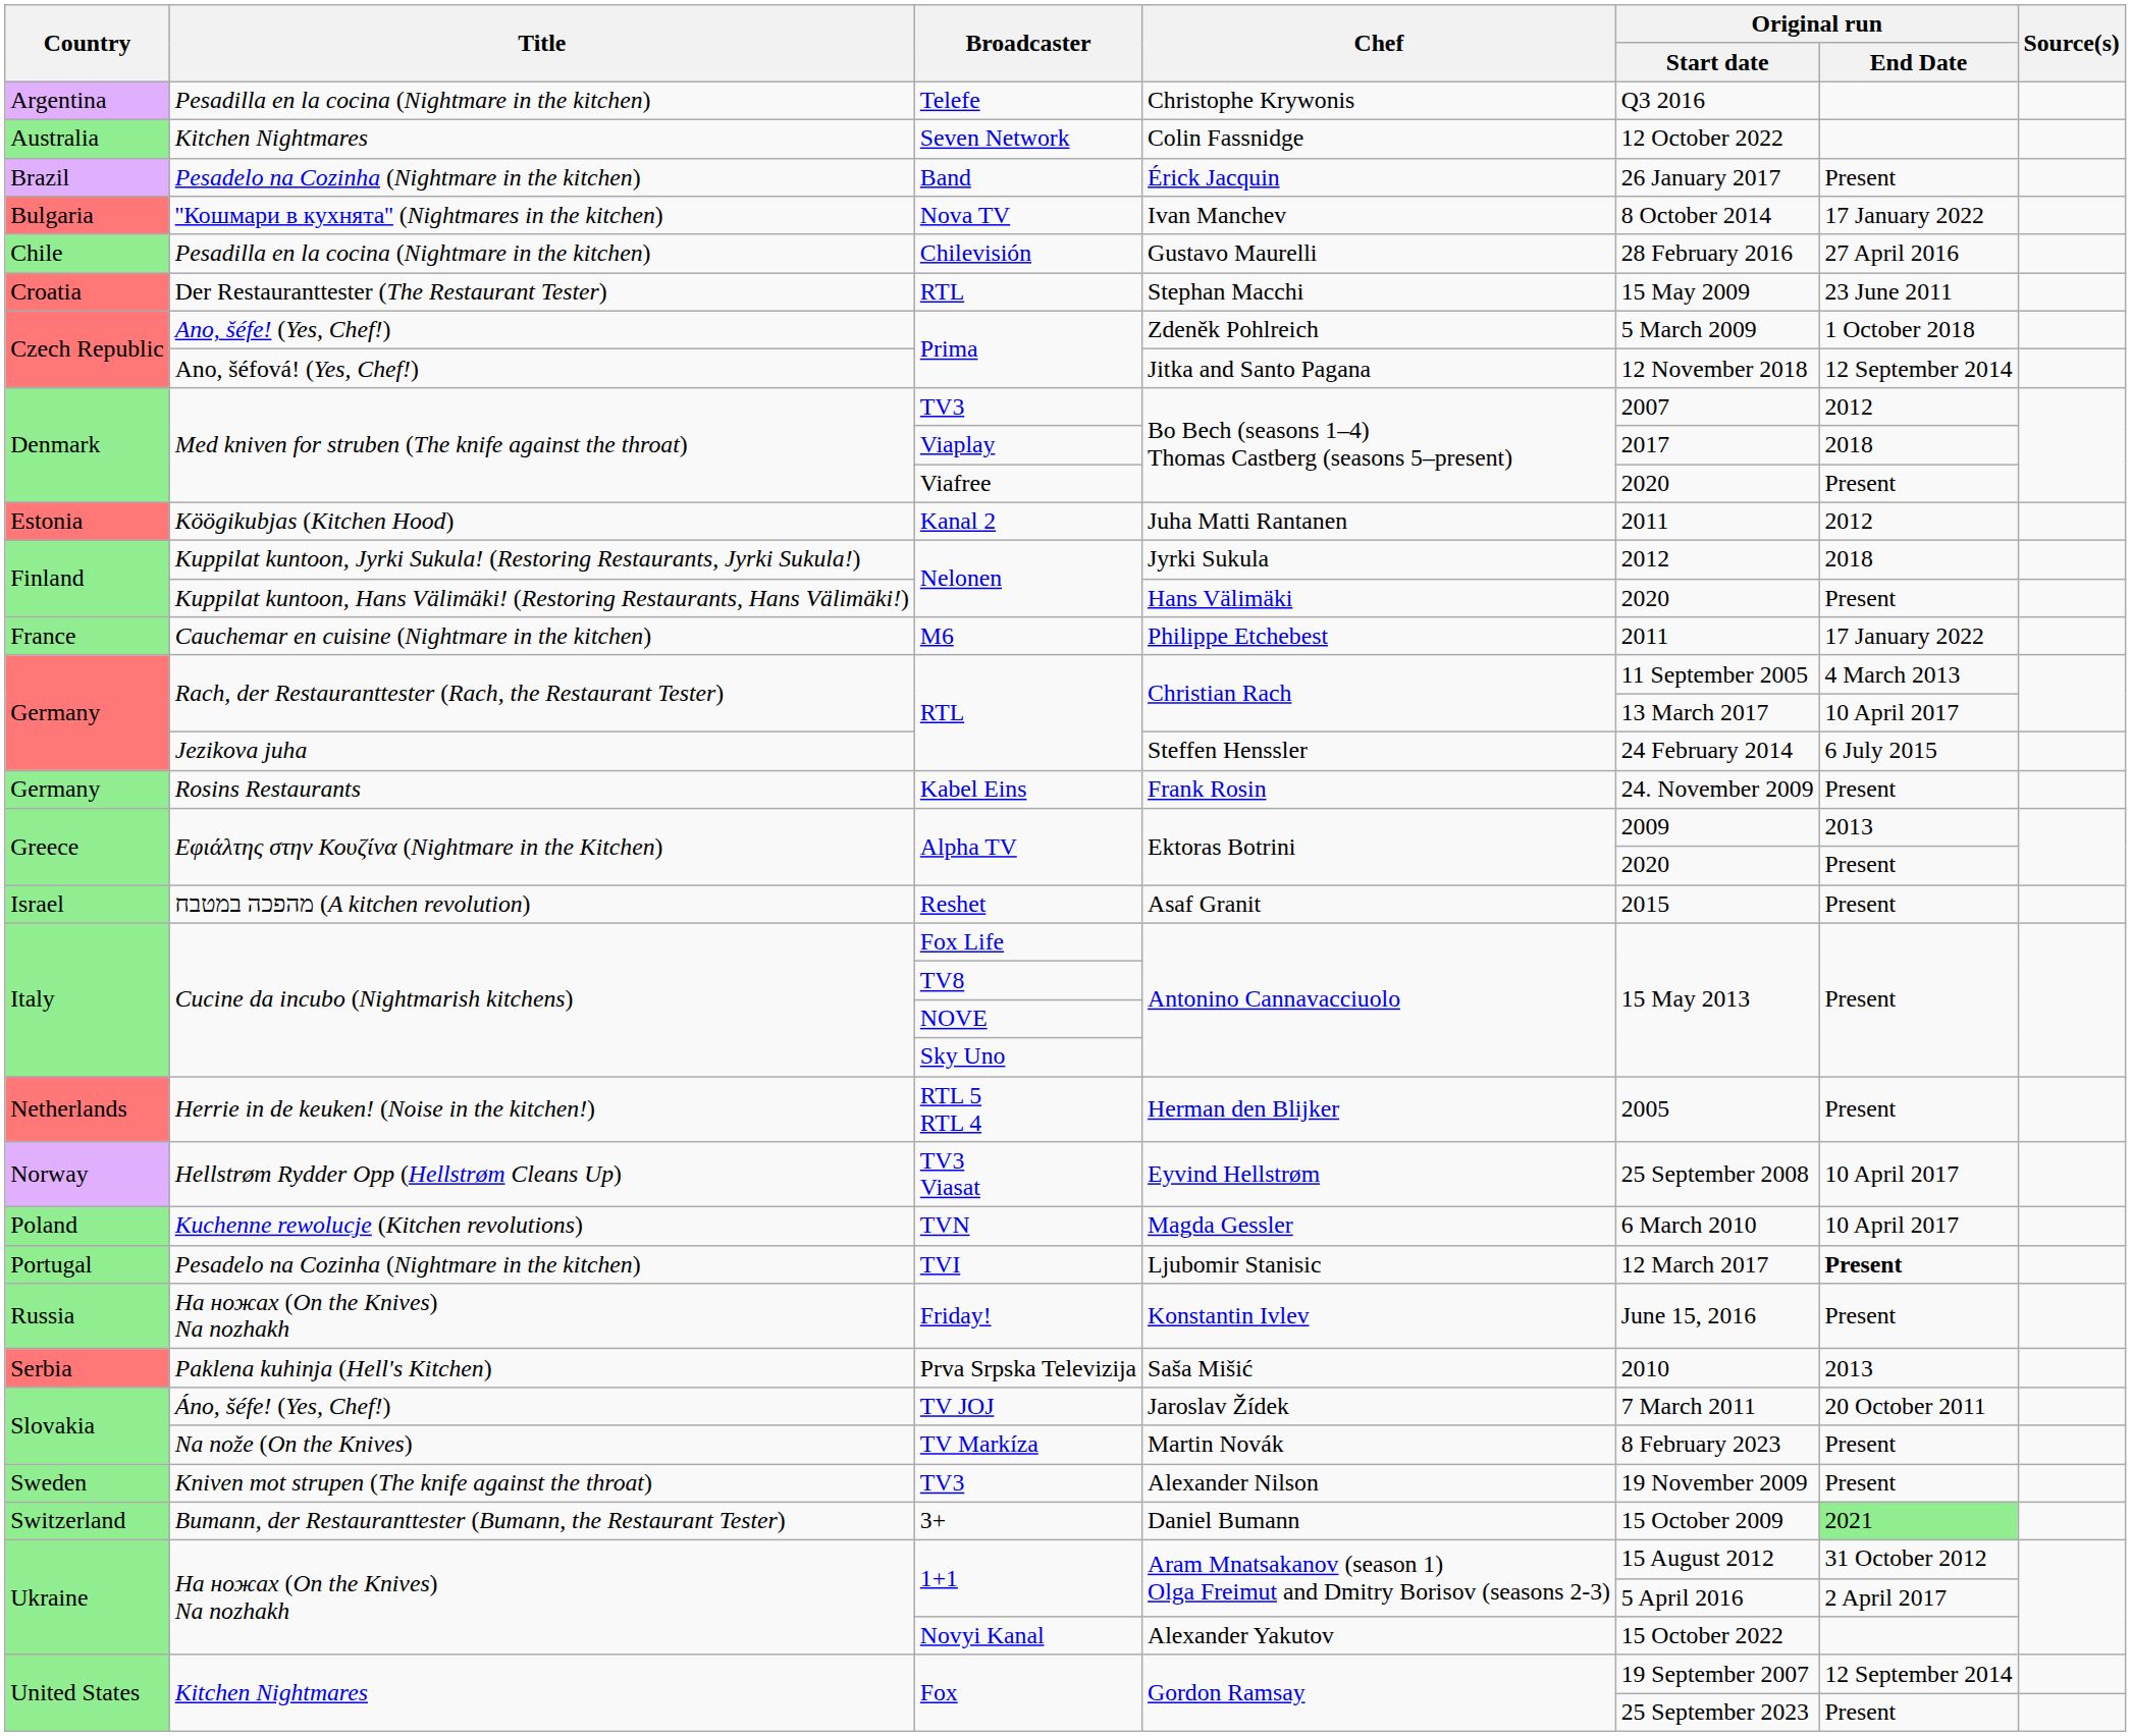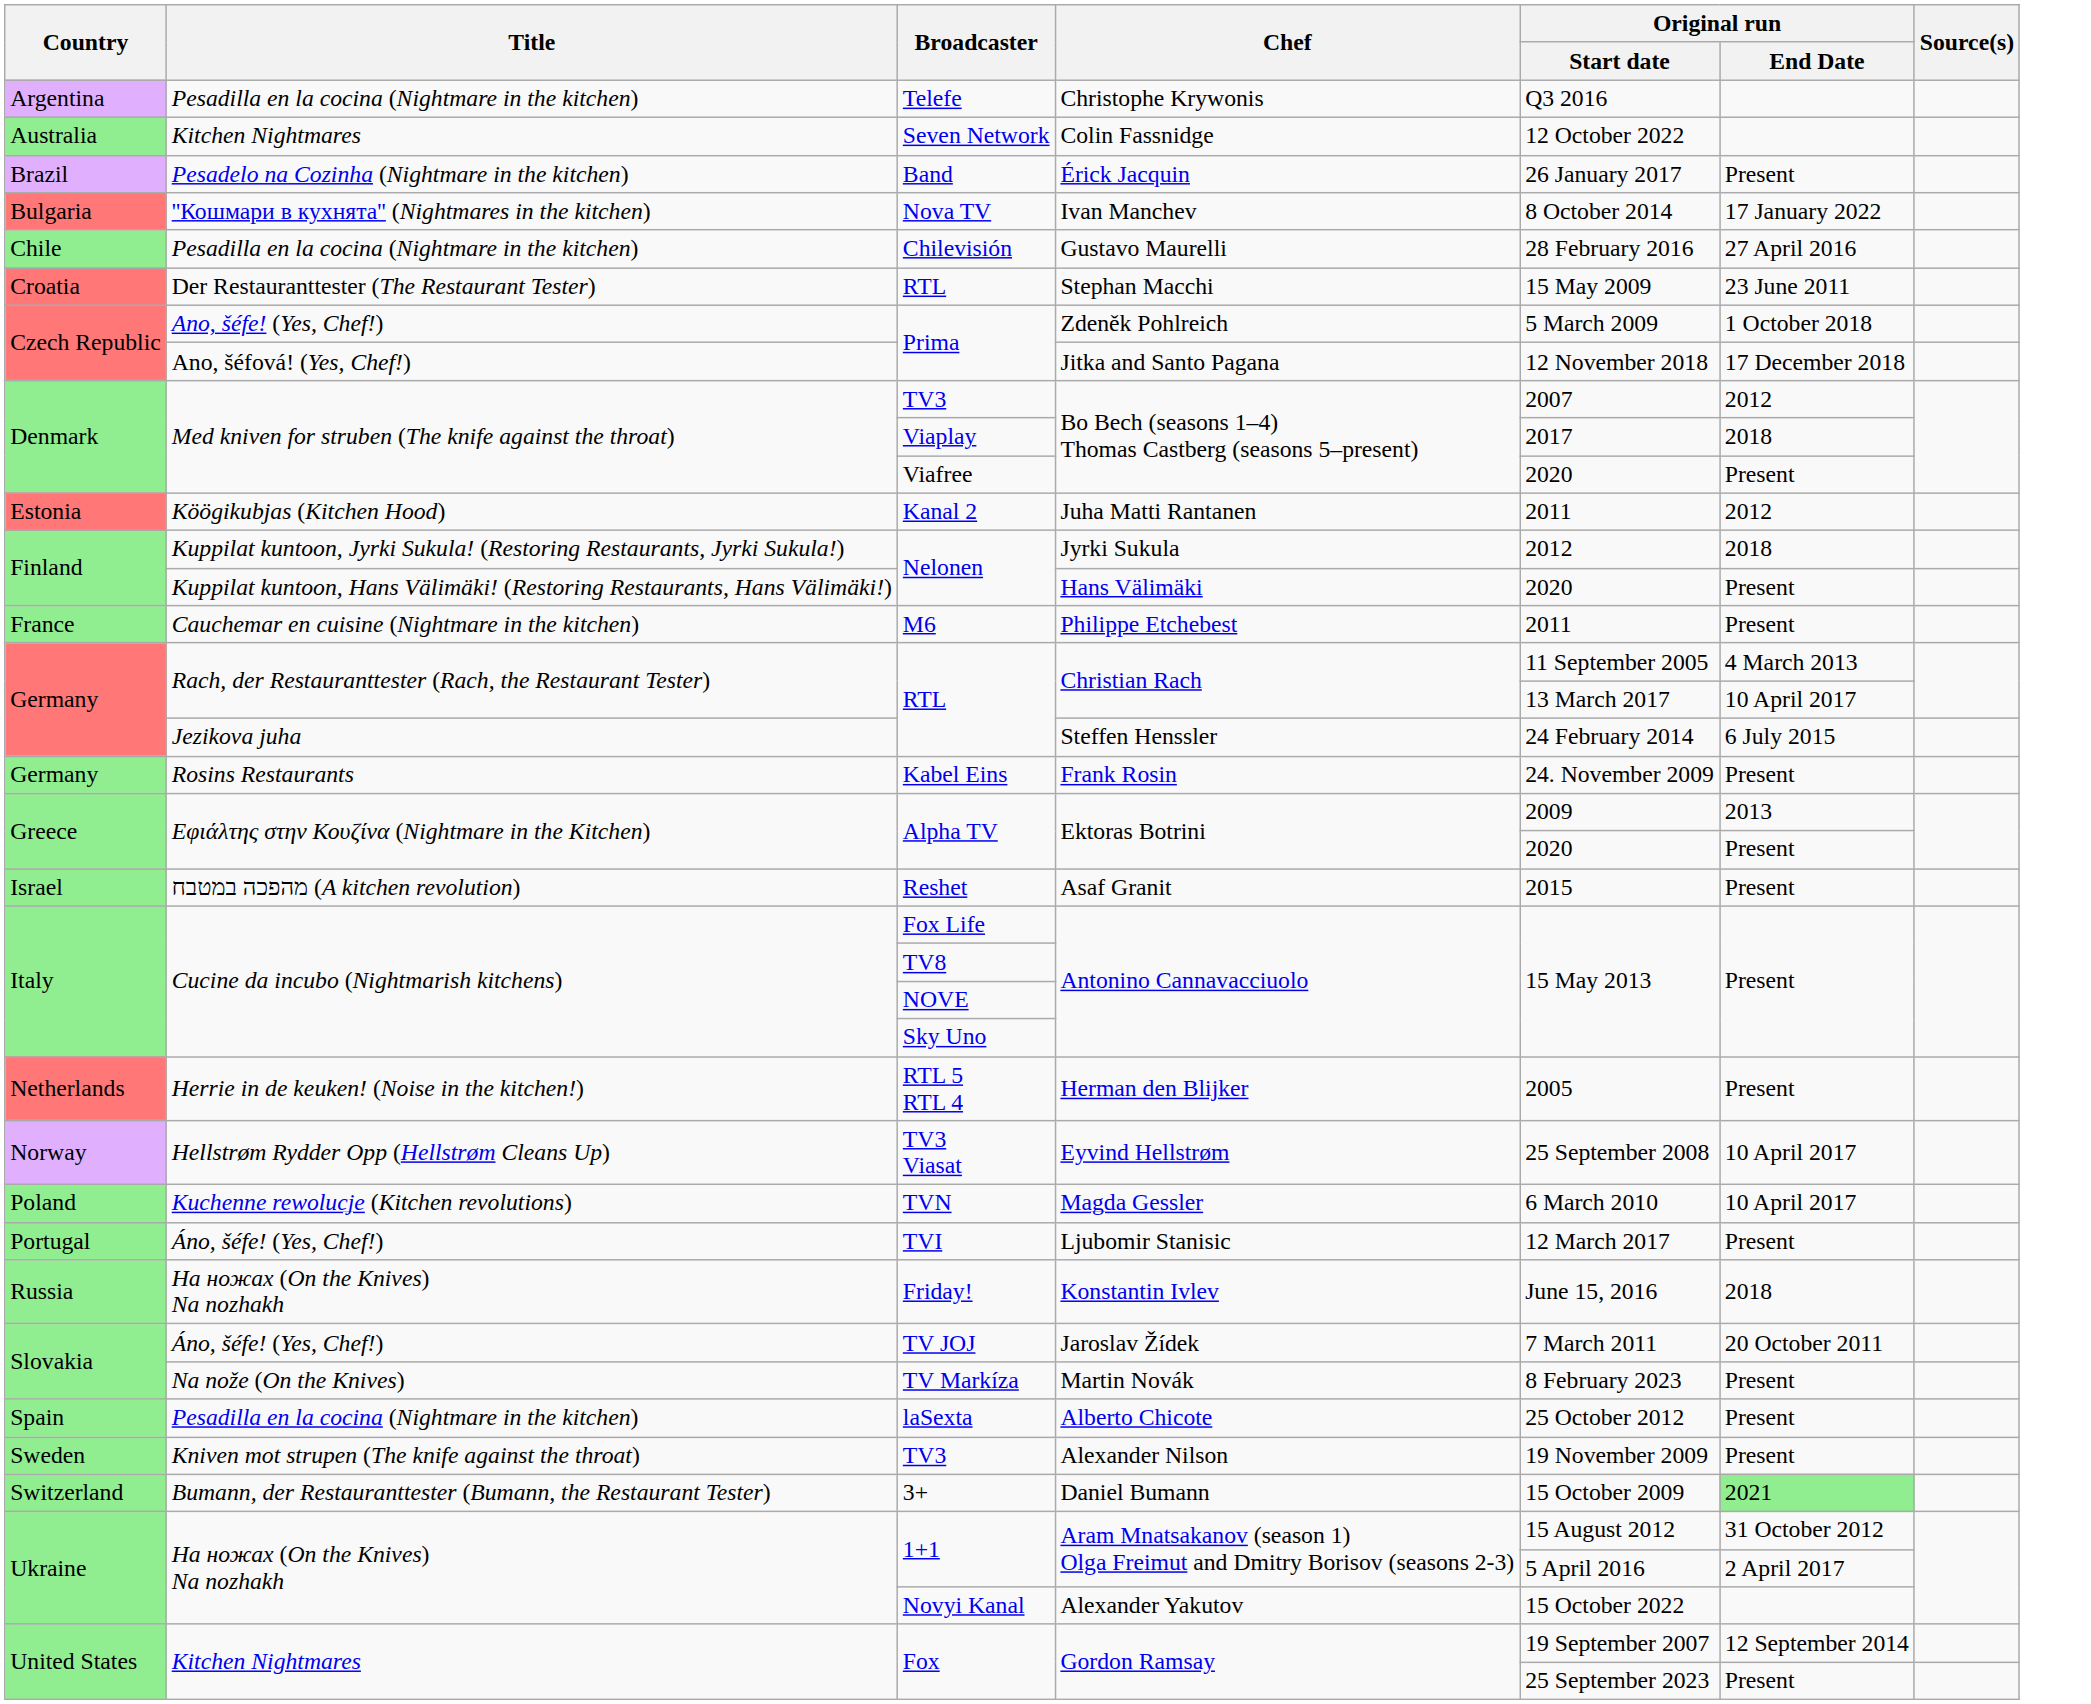 <table class="wikitable plainrowheaders">
 <tr>
 <th rowspan="2" scope="col">Country</th>
 <th rowspan="2" scope="col">Title</th>
 <th rowspan="2" scope="col">Broadcaster</th>
 <th rowspan="2" scope="col">Chef</th>
 <th colspan="2" scope="col">Original run</th>
 <th rowspan="2" scope="col">Source(s)</th>
 </tr>
 <tr>
 <th>Start date</th>
 <th>End Date</th>
 </tr>
 <tr>
 <td style="background:#E0B0FF;">Argentina</td>
 <td><em>Pesadilla en la cocina</em> (<em>Nightmare in the kitchen</em>)</td>
 <td><a href='#'>Telefe</a></td>
 <td>Christophe Krywonis</td>
 <td>Q3 2016</td>
 <td></td>
 <td style="text-align:center;"></td>
 </tr>
 <tr>
 <td style="background:#90EE90;">Australia</td>
 <td><em>Kitchen Nightmares</em></td>
 <td><a href='#'>Seven Network</a></td>
 <td>Colin Fassnidge</td>
 <td>12 October 2022</td>
 <td></td>
 <td style="text-align:center;"></td>
 </tr>
 <tr>
 <td style="background:#E0B0FF;">Brazil</td>
 <td><em><a href='#'>Pesadelo na Cozinha</a></em> (<em>Nightmare in the kitchen</em>)</td>
 <td><a href='#'>Band</a></td>
 <td><a href='#'>Érick Jacquin</a></td>
 <td>26 January 2017</td>
 <td>Present</td>
 <td style="text-align:center;"></td>
 </tr>
 <tr>
 <td style="background:#FF7777;">Bulgaria</td>
 <td><a href='#'>''Кошмари в кухнята''</a> (<em>Nightmares in the kitchen</em>)</td>
 <td><a href='#'>Nova TV</a></td>
 <td>Ivan Manchev</td>
 <td>8 October 2014</td>
 <td>17 January 2022</td>
 <td style="text-align:center;"></td>
 </tr>
 <tr>
 <td style="background:#90EE90;">Chile</td>
 <td><em>Pesadilla en la cocina</em> (<em>Nightmare in the kitchen</em>)</td>
 <td><a href='#'>Chilevisión</a></td>
 <td>Gustavo Maurelli</td>
 <td>28 February 2016</td>
 <td>27 April 2016</td>
 <td style="text-align:center;"></td>
 </tr>
 <tr>
 <td style="background:#FF7777;">Croatia</td>
 <td>Der Restauranttester (<em>The Restaurant Tester</em>)</td>
 <td><a href='#'>RTL</a></td>
 <td>Stephan Macchi</td>
 <td>15 May 2009</td>
 <td>23 June 2011</td>
 <td style="text-align:center;"></td>
 </tr>
 <tr>
 <td rowspan="2" style="background:#FF7777;">Czech Republic</td>
 <td><em><a href='#'>Ano, šéfe!</a></em> (<em>Yes, Chef!</em>)</td>
 <td rowspan="2"><a href='#'>Prima</a></td>
 <td>Zdeněk Pohlreich</td>
 <td>5 March 2009</td>
 <td>1 October 2018</td>
 <td style="text-align:center;"></td>
 </tr>
 <tr>
 <td>Ano, šéfová! (<em>Yes, Chef!</em>)</td>
 <td>Jitka and Santo Pagana</td>
 <td>12 November 2018</td>
-<td 12 September 2014>12 September 2014</td>
+<td>17 December 2018</td>
 <td></td>
 </tr>
 <tr>
 <td rowspan="3" style="background:#90EE90;">Denmark</td>
 <td rowspan="3"><em>Med kniven for struben</em> (<em>The knife against the throat</em>)</td>
 <td><a href='#'>TV3</a></td>
 <td rowspan="3">Bo Bech (seasons 1–4)<br>Thomas Castberg (seasons 5–present)</td>
 <td>2007</td>
 <td>2012</td>
 <td rowspan="3" style="text-align:center;"></td>
 </tr>
 <tr>
 <td><a href='#'>Viaplay</a></td>
 <td>2017</td>
 <td>2018</td>
 </tr>
 <tr>
 <td>Viafree</td>
 <td>2020</td>
 <td>Present</td>
 </tr>
 <tr>
 <td style="background:#FF7777;">Estonia</td>
 <td><em>Köögikubjas</em> (<em>Kitchen Hood</em>)</td>
 <td><a href='#'>Kanal 2</a></td>
 <td>Juha Matti Rantanen</td>
 <td>2011</td>
 <td>2012</td>
 <td style="text-align:center;"></td>
 </tr>
 <tr>
 <td rowspan="2" style="background:#90EE90;">Finland</td>
 <td><em>Kuppilat kuntoon, Jyrki Sukula!</em> (<em>Restoring Restaurants, Jyrki Sukula!</em>)</td>
 <td rowspan="2"><a href='#'>Nelonen</a></td>
 <td>Jyrki Sukula</td>
 <td>2012</td>
 <td>2018</td>
 <td style="text-align:center;"></td>
 </tr>
 <tr>
 <td><em>Kuppilat kuntoon, Hans Välimäki!</em> (<em>Restoring Restaurants, Hans Välimäki!</em>)</td>
 <td><a href='#'>Hans Välimäki</a></td>
 <td>2020</td>
 <td>Present</td>
 <td style="text-align:center;"></td>
 </tr>
 <tr>
 <td style="background:#90EE90;">France</td>
 <td><em>Cauchemar en cuisine</em> (<em>Nightmare in the kitchen</em>)</td>
 <td><a href='#'>M6</a></td>
 <td><a href='#'>Philippe Etchebest</a></td>
 <td>2011</td>
-<td>17 January 2022</td>
+<td>Present</td>
 <td style="text-align:center;"></td>
 </tr>
 <tr>
 <td rowspan="3" style="background:#FF7777;">Germany</td>
 <td rowspan="2"><em>Rach, der Restauranttester</em> (<em>Rach, the Restaurant Tester</em>)</td>
 <td rowspan="3"><a href='#'>RTL</a></td>
 <td rowspan="2"><a href='#'>Christian Rach</a></td>
 <td>11 September 2005</td>
 <td>4 March 2013</td>
 <td rowspan="2" style="text-align:center;"></td>
 </tr>
 <tr>
 <td>13 March 2017</td>
 <td>10 April 2017</td>
 </tr>
 <tr>
 <td><em>Jezikova juha</em></td>
 <td>Steffen Henssler</td>
 <td>24 February 2014</td>
 <td>6 July 2015</td>
 <td style="text-align:center;"></td>
 </tr>
 <tr>
 <td style="background:#90EE90;">Germany</td>
 <td><em>Rosins Restaurants</em></td>
 <td><a href='#'>Kabel Eins</a></td>
 <td><a href='#'>Frank Rosin</a></td>
 <td>24. November 2009</td>
 <td>Present</td>
 <td style="text-align:center;"></td>
 </tr>
 <tr>
 <td rowspan="2" style="background:#90EE90;">Greece</td>
 <td rowspan="2"><em>Εφιάλτης στην Κουζίνα</em> (<em>Nightmare in the Kitchen</em>)</td>
 <td rowspan="2"><a href='#'>Alpha TV</a></td>
 <td rowspan="2">Ektoras Botrini</td>
 <td>2009</td>
 <td>2013</td>
 <td rowspan="2" style="text-align:center;"></td>
 </tr>
 <tr>
 <td>2020</td>
 <td>Present</td>
 </tr>
 <tr>
 <td style="background:#90EE90;">Israel</td>
 <td>מהפכה במטבח (<em>A kitchen revolution</em>)</td>
 <td><a href='#'>Reshet</a></td>
 <td>Asaf Granit</td>
 <td>2015</td>
 <td>Present</td>
 <td style="text-align:center;"></td>
 </tr>
 <tr>
 <td rowspan="4" style="background:#90EE90;">Italy</td>
 <td rowspan="4"><em>Cucine da incubo</em> (<em>Nightmarish kitchens</em>)</td>
 <td><a href='#'>Fox Life</a></td>
 <td rowspan="4"><a href='#'>Antonino Cannavacciuolo</a></td>
 <td rowspan="4">15 May 2013</td>
 <td rowspan="4">Present</td>
 <td rowspan="4" style="text-align:center;"></td>
 </tr>
 <tr>
 <td><a href='#'>TV8</a></td>
 </tr>
 <tr>
 <td><a href='#'>NOVE</a></td>
 </tr>
 <tr>
 <td><a href='#'>Sky Uno</a></td>
 </tr>
 <tr>
 <td style="background:#FF7777;">Netherlands</td>
 <td><em>Herrie in de keuken!</em> (<em>Noise in the kitchen!</em>)</td>
 <td><a href='#'>RTL 5</a><br><a href='#'>RTL 4</a></td>
 <td><a href='#'>Herman den Blijker</a></td>
 <td>2005</td>
 <td>Present</td>
 <td></td>
 </tr>
 <tr>
 <td style="background:#E0B0FF;">Norway</td>
 <td><em>Hellstrøm Rydder Opp</em> (<em><a href='#'>Hellstrøm</a> Cleans Up</em>)</td>
 <td><a href='#'>TV3</a><br><a href='#'>Viasat</a></td>
 <td><a href='#'>Eyvind Hellstrøm</a></td>
 <td>25 September 2008</td>
 <td>10 April 2017</td>
 <td style="text-align:center;"></td>
 </tr>
 <tr>
 <td style="background:#90EE90;">Poland</td>
 <td><em><a href='#'>Kuchenne rewolucje</a></em> (<em>Kitchen revolutions</em>)</td>
 <td><a href='#'>TVN</a></td>
 <td><a href='#'>Magda Gessler</a></td>
 <td>6 March 2010</td>
 <td>10 April 2017</td>
 <td style="text-align:center;"></td>
 </tr>
 <tr>
 <td style="background:#90EE90;">Portugal</td>
-<td><em>Pesadelo na Cozinha</em> (<em>Nightmare in the kitchen</em>)</td>
+<td><em>Áno, šéfe!</em> (<em>Yes, Chef!</em>)</td>
 <td><a href='#'>TVI</a></td>
 <td>Ljubomir Stanisic</td>
 <td>12 March 2017</td>
-<td><strong>Present</strong></td>
+<td>Present</td>
 <td style="text-align:center;"></td>
 </tr>
 <tr>
 <td style="background:#90EE90;">Russia</td>
 <td><em>На ножах</em> (<em>On the Knives</em>)<br><em>Na nozhakh</em></td>
 <td><a href='#'>Friday!</a></td>
 <td><a href='#'>Konstantin Ivlev</a></td>
 <td>June 15, 2016</td>
-<td>Present</td>
-<td style="text-align:center;"></td>
-</tr>
-<tr>
-<td style="background:#FF7777;">Serbia</td>
-<td><em>Paklena kuhinja</em> (<em>Hell's Kitchen</em>)</td>
-<td>Prva Srpska Televizija</td>
-<td>Saša Mišić</td>
-<td>2010</td>
-<td>2013</td>
+<td>2018</td>
 <td style="text-align:center;"></td>
 </tr>
 <tr>
 <td rowspan="2" style="background:#90EE90;">Slovakia</td>
 <td><em>Áno, šéfe!</em> (<em>Yes, Chef!</em>)</td>
 <td><a href='#'>TV JOJ</a></td>
 <td>Jaroslav Žídek</td>
 <td>7 March 2011</td>
 <td>20 October 2011</td>
 <td style="text-align:center;"></td>
 </tr>
 <tr>
 <td><em>Na nože</em> (<em>On the Knives</em>)</td>
 <td><a href='#'>TV Markíza</a></td>
 <td>Martin Novák</td>
 <td>8 February 2023</td>
+<td>Present</td>
+<td style="text-align:center;"></td>
+</tr>
+<tr>
+<td style="background:#90EE90;">Spain</td>
+<td><em><a href='#'>Pesadilla en la cocina</a></em> (<em>Nightmare in the kitchen</em>)</td>
+<td><a href='#'>laSexta</a></td>
+<td><a href='#'>Alberto Chicote</a></td>
+<td>25 October 2012</td>
 <td>Present</td>
 <td style="text-align:center;"></td>
 </tr>
 <tr>
 <td style="background:#90EE90;">Sweden</td>
 <td><em>Kniven mot strupen</em> (<em>The knife against the throat</em>)</td>
 <td><a href='#'>TV3</a></td>
 <td>Alexander Nilson</td>
 <td>19 November 2009</td>
 <td>Present</td>
 <td style="text-align:center;"></td>
 </tr>
 <tr>
 <td style="background:#90EE90;">Switzerland</td>
 <td><em>Bumann, der Restauranttester</em> (<em>Bumann, the Restaurant Tester</em>)</td>
 <td>3+</td>
 <td>Daniel Bumann</td>
 <td>15 October 2009</td>
 <td style="background: lightgreen;">2021</td>
 <td style="text-align:center;"></td>
 </tr>
 <tr>
 <td rowspan="3" style="background:#90EE90;">Ukraine</td>
 <td rowspan="3"><em>На ножах</em> (<em>On the Knives</em>)<br><em>Na nozhakh</em></td>
 <td rowspan="2"><a href='#'>1+1</a></td>
 <td rowspan="2"><a href='#'>Aram Mnatsakanov</a> (season 1) <br> <a href='#'>Olga Freimut</a> and Dmitry Borisov (seasons 2-3)</td>
 <td>15 August 2012</td>
 <td>31 October 2012</td>
 <td rowspan="3" style="text-align:center;"></td>
 </tr>
 <tr>
 <td>5 April 2016</td>
 <td>2 April 2017</td>
 </tr>
 <tr>
 <td><a href='#'>Novyi Kanal</a></td>
 <td>Alexander Yakutov</td>
 <td>15 October 2022</td>
 <td></td>
 </tr>
 <tr>
 <td rowspan="2" style="background:#90EE90;">United States</td>
 <td rowspan="2"><em><a href='#'>Kitchen Nightmares</a></em></td>
 <td rowspan="2"><a href='#'>Fox</a></td>
 <td rowspan="2"><a href='#'>Gordon Ramsay</a></td>
 <td>19 September 2007</td>
 <td 12 September 2014>12 September 2014</td>
 <td></td>
 </tr>
 <tr>
 <td>25 September 2023</td>
 <td>Present</td>
 <td></td>
 </tr>
 </table>
